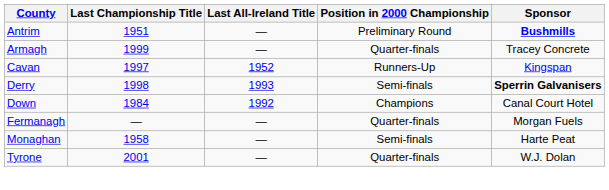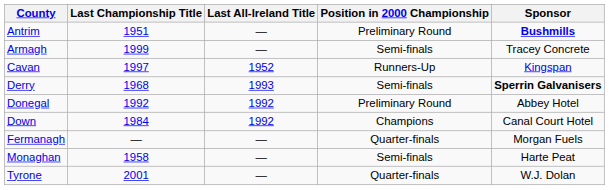 <table class="wikitable sortable" style="text-align:center">
 <tr>
 <th><a href='#'>County</a></th>
 <th>Last Championship Title</th>
 <th>Last All-Ireland Title</th>
 <th>Position in <a href='#'>2000</a> Championship</th>
 <th>Sponsor</th>
 </tr>
 <tr>
 <td style="text-align:left"> <a href='#'>Antrim</a></td>
 <td><a href='#'>1951</a></td>
 <td>—</td>
 <td>Preliminary Round</td>
 <td><strong><a href='#'>Bushmills</a></strong></td>
 </tr>
 <tr>
 <td style="text-align:left"> <a href='#'>Armagh</a></td>
 <td><a href='#'>1999</a></td>
 <td>—</td>
-<td>Quarter-finals</td>
+<td>Semi-finals</td>
 <td>Tracey Concrete</td>
 </tr>
 <tr>
 <td style="text-align:left"> <a href='#'>Cavan</a></td>
 <td><a href='#'>1997</a></td>
 <td><a href='#'>1952</a></td>
 <td>Runners-Up</td>
 <td><a href='#'>Kingspan</a></td>
 </tr>
 <tr>
 <td style="text-align:left"> <a href='#'>Derry</a></td>
-<td><a href='#'>1998</a></td>
+<td><a href='#'>1968</a></td>
 <td><a href='#'>1993</a></td>
 <td>Semi-finals</td>
 <td><strong>Sperrin Galvanisers</strong></td>
+</tr>
+<tr>
+<td style="text-align:left"> <a href='#'>Donegal</a></td>
+<td><a href='#'>1992</a></td>
+<td><a href='#'>1992</a></td>
+<td>Preliminary Round</td>
+<td>Abbey Hotel</td>
 </tr>
 <tr>
 <td style="text-align:left"> <a href='#'>Down</a></td>
 <td><a href='#'>1984</a></td>
 <td><a href='#'>1992</a></td>
 <td>Champions</td>
 <td>Canal Court Hotel</td>
 </tr>
 <tr>
 <td style="text-align:left"> <a href='#'>Fermanagh</a></td>
 <td>—</td>
 <td>—</td>
 <td>Quarter-finals</td>
 <td>Morgan Fuels</td>
 </tr>
 <tr>
 <td style="text-align:left"> <a href='#'>Monaghan</a></td>
 <td><a href='#'>1958</a></td>
 <td>—</td>
 <td>Semi-finals</td>
 <td>Harte Peat</td>
 </tr>
 <tr>
 <td style="text-align:left"> <a href='#'>Tyrone</a></td>
 <td><a href='#'>2001</a></td>
 <td>—</td>
 <td>Quarter-finals</td>
 <td>W.J. Dolan</td>
 </tr>
 </table>
